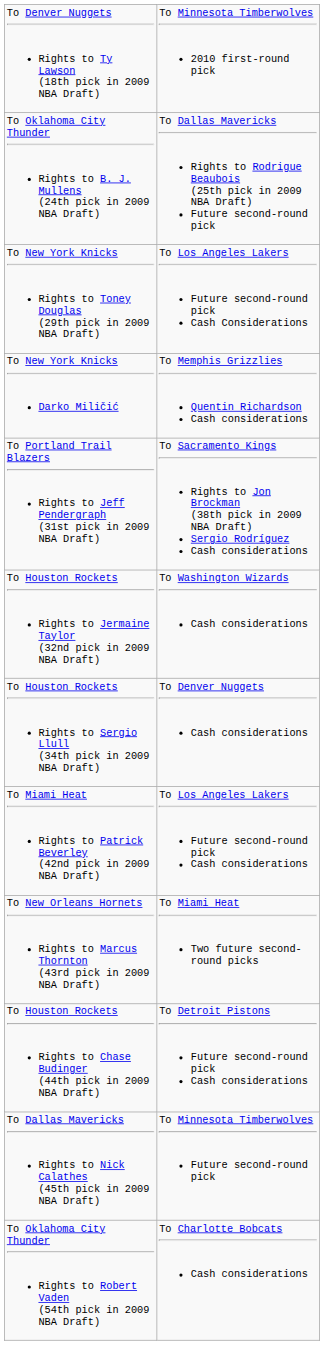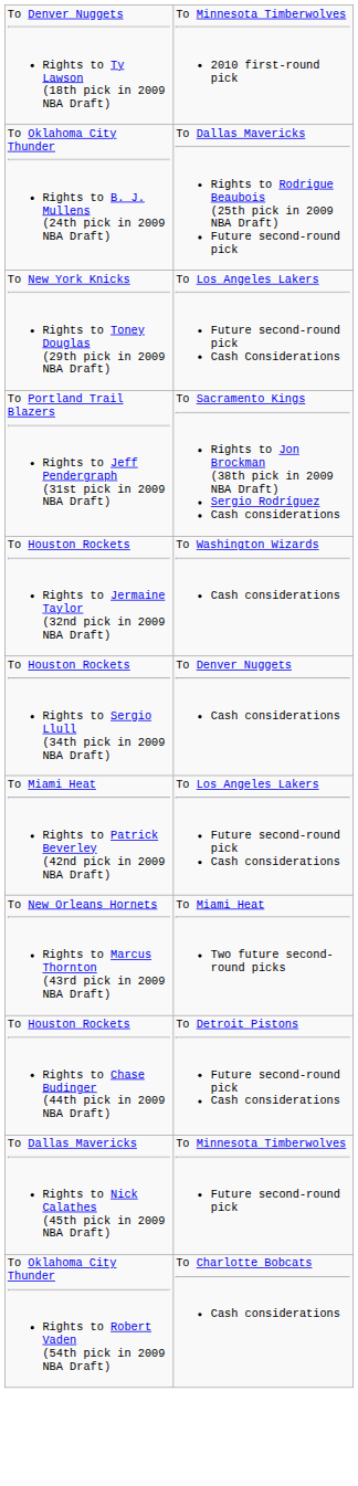 <table class="wikitable" style="width:400px;">
 <tr style="text-align: left">
 <td valign="top">To <a href='#'>Denver Nuggets</a><hr><br><ul><li>Rights to <a href='#'>Ty Lawson</a> <br>(18th pick in 2009 NBA Draft)</li></ul></td>
 <td valign="top">To <a href='#'>Minnesota Timberwolves</a><hr><br><ul><li>2010 first-round pick</li></ul></td>
 </tr>
 <tr style="text-align: left">
 <td valign="top">To <a href='#'>Oklahoma City Thunder</a><hr><br><ul><li>Rights to <a href='#'>B. J. Mullens</a> <br>(24th pick in 2009 NBA Draft)</li></ul></td>
 <td valign="top">To <a href='#'>Dallas Mavericks</a><hr><br><ul><li>Rights to <a href='#'>Rodrigue Beaubois</a> <br>(25th pick in 2009 NBA Draft)</li><li>Future second-round pick</li></ul></td>
 </tr>
 <tr style="text-align: left">
 <td valign="top">To <a href='#'>New York Knicks</a><hr><br><ul><li>Rights to <a href='#'>Toney Douglas</a> <br>(29th pick in 2009 NBA Draft)</li></ul></td>
 <td valign="top">To <a href='#'>Los Angeles Lakers</a><hr><br><ul><li>Future second-round pick</li><li>Cash Considerations</li></ul></td>
-</tr>
-<tr style="text-align: left">
-<td valign="top">To <a href='#'>New York Knicks</a><hr><br><ul><li><a href='#'>Darko Miličić</a></li></ul></td>
-<td valign="top">To <a href='#'>Memphis Grizzlies</a><hr><br><ul><li><a href='#'>Quentin Richardson</a></li><li>Cash considerations</li></ul></td>
 </tr>
 <tr style="text-align: left">
 <td valign="top">To <a href='#'>Portland Trail Blazers</a><hr><br><ul><li>Rights to <a href='#'>Jeff Pendergraph</a> <br>(31st pick in 2009 NBA Draft)</li></ul></td>
 <td valign="top">To <a href='#'>Sacramento Kings</a><hr><br><ul><li>Rights to <a href='#'>Jon Brockman</a> <br>(38th pick in 2009 NBA Draft)</li><li><a href='#'>Sergio Rodríguez</a></li><li>Cash considerations</li></ul></td>
 </tr>
 <tr style="text-align: left">
 <td valign="top">To <a href='#'>Houston Rockets</a><hr><br><ul><li>Rights to <a href='#'>Jermaine Taylor</a> <br>(32nd pick in 2009 NBA Draft)</li></ul></td>
 <td valign="top">To <a href='#'>Washington Wizards</a><hr><br><ul><li>Cash considerations</li></ul></td>
 </tr>
 <tr style="text-align: left">
 <td valign="top">To <a href='#'>Houston Rockets</a><hr><br><ul><li>Rights to <a href='#'>Sergio Llull</a> <br>(34th pick in 2009 NBA Draft)</li></ul></td>
 <td valign="top">To <a href='#'>Denver Nuggets</a><hr><br><ul><li>Cash considerations</li></ul></td>
 </tr>
 <tr style="text-align: left">
 <td valign="top">To <a href='#'>Miami Heat</a><hr><br><ul><li>Rights to <a href='#'>Patrick Beverley</a> <br>(42nd pick in 2009 NBA Draft)</li></ul></td>
 <td valign="top">To <a href='#'>Los Angeles Lakers</a><hr><br><ul><li>Future second-round pick</li><li>Cash considerations</li></ul></td>
 </tr>
 <tr style="text-align: left">
 <td valign="top">To <a href='#'>New Orleans Hornets</a><hr><br><ul><li>Rights to <a href='#'>Marcus Thornton</a> <br>(43rd pick in 2009 NBA Draft)</li></ul></td>
 <td valign="top">To <a href='#'>Miami Heat</a><hr><br><ul><li>Two future second-round picks</li></ul></td>
 </tr>
 <tr style="text-align: left">
 <td valign="top">To <a href='#'>Houston Rockets</a><hr><br><ul><li>Rights to <a href='#'>Chase Budinger</a> <br>(44th pick in 2009 NBA Draft)</li></ul></td>
 <td valign="top">To <a href='#'>Detroit Pistons</a><hr><br><ul><li>Future second-round pick</li><li>Cash considerations</li></ul></td>
 </tr>
 <tr style="text-align: left">
 <td valign="top">To <a href='#'>Dallas Mavericks</a><hr><br><ul><li>Rights to <a href='#'>Nick Calathes</a> <br>(45th pick in 2009 NBA Draft)</li></ul></td>
 <td valign="top">To <a href='#'>Minnesota Timberwolves</a><hr><br><ul><li>Future second-round pick</li></ul></td>
 </tr>
 <tr style="text-align: left">
 <td valign="top">To <a href='#'>Oklahoma City Thunder</a><hr><br><ul><li>Rights to <a href='#'>Robert Vaden</a> <br>(54th pick in 2009 NBA Draft)</li></ul></td>
 <td valign="top">To <a href='#'>Charlotte Bobcats</a><hr><br><ul><li>Cash considerations</li></ul></td>
 </tr>
 </table>
